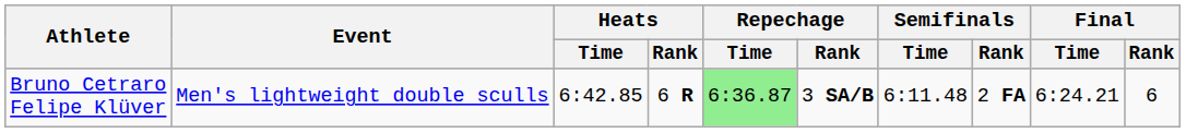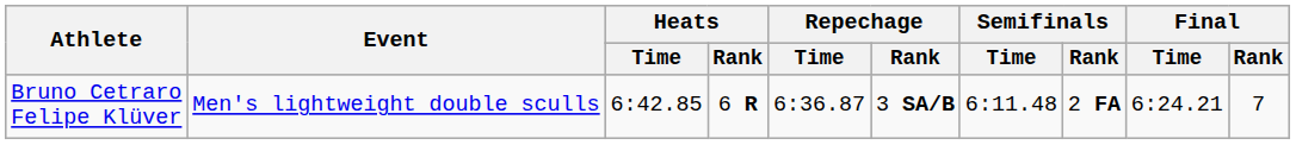 <table class="wikitable" style="font-size:90%">
 <tr>
 <th rowspan="2">Athlete</th>
 <th rowspan="2">Event</th>
 <th colspan="2">Heats</th>
 <th colspan="2">Repechage</th>
 <th colspan="2">Semifinals</th>
 <th colspan="2">Final</th>
 </tr>
 <tr style="font-size:95%">
 <th>Time</th>
 <th>Rank</th>
 <th>Time</th>
 <th>Rank</th>
 <th>Time</th>
 <th>Rank</th>
 <th>Time</th>
 <th>Rank</th>
 </tr>
 <tr align=center>
 <td align=left><a href='#'>Bruno Cetraro</a><br><a href='#'>Felipe Klüver</a></td>
 <td align=left><a href='#'>Men's lightweight double sculls</a></td>
 <td>6:42.85</td>
 <td>6 <strong>R</strong></td>
-<td style="background: lightgreen;">6:36.87</td>
+<td>6:36.87</td>
 <td>3 <strong>SA/B</strong></td>
 <td>6:11.48</td>
 <td>2 <strong>FA</strong></td>
 <td>6:24.21</td>
-<td>6</td>
+<td>7</td>
 </tr>
 </table>
